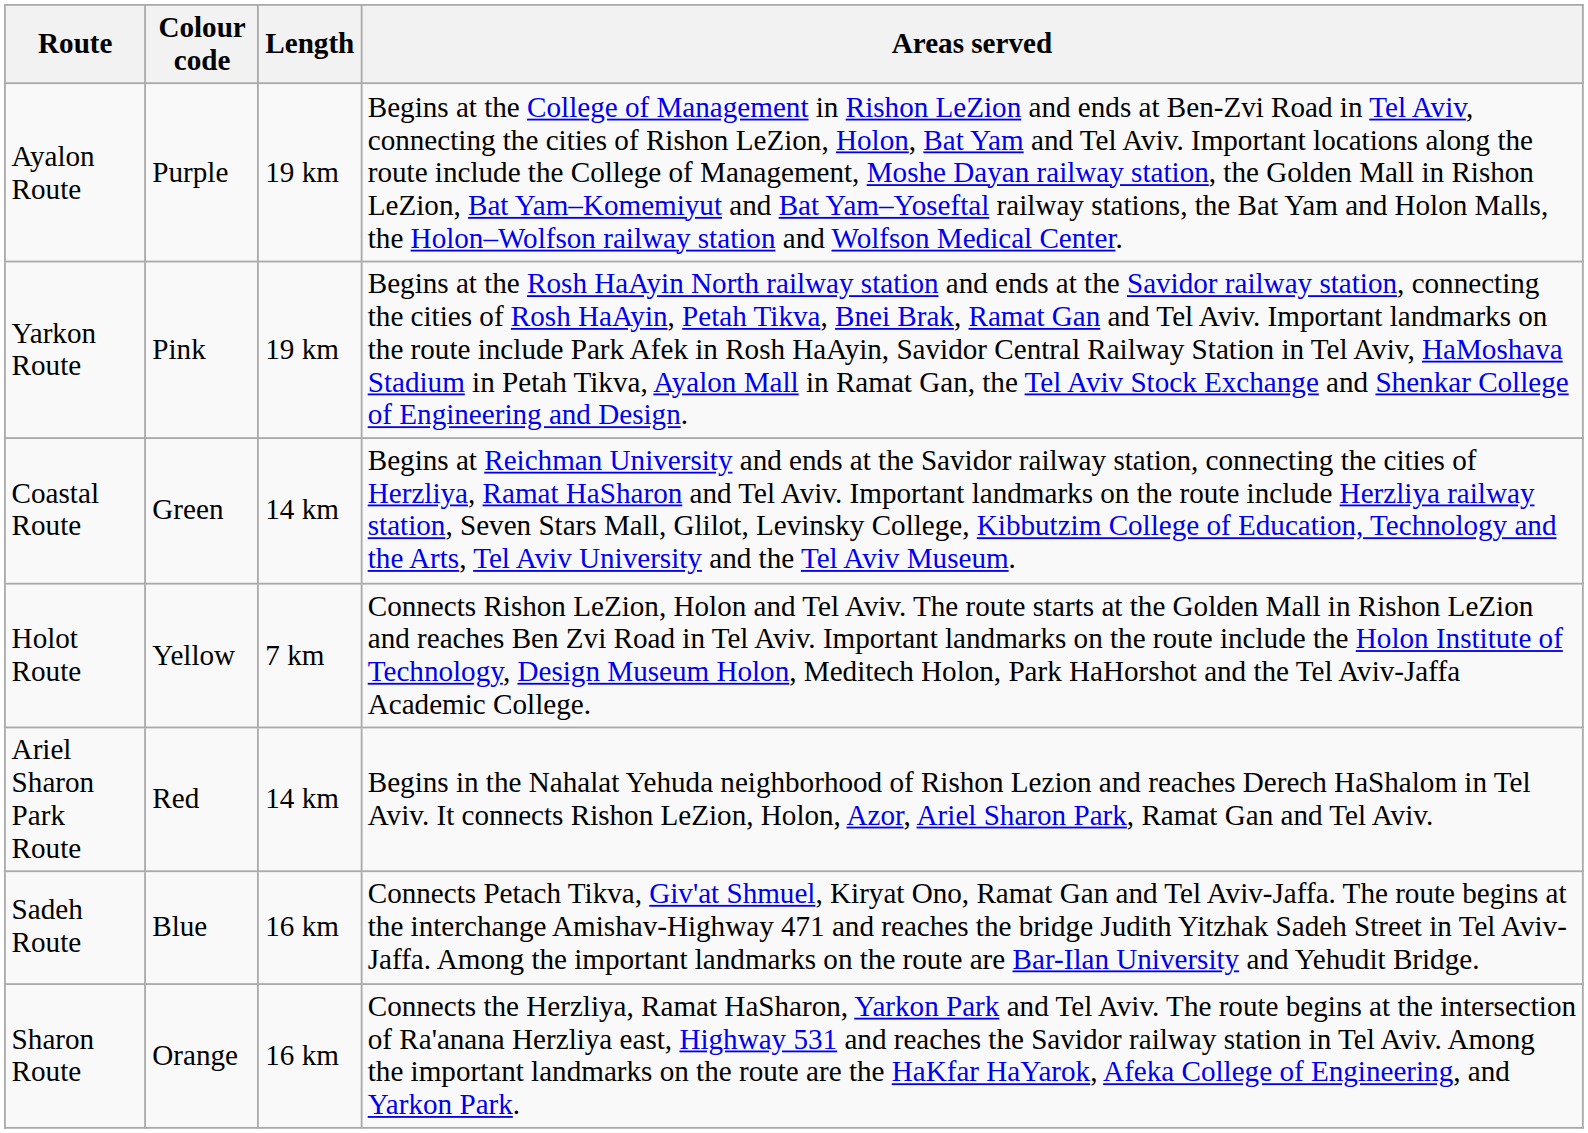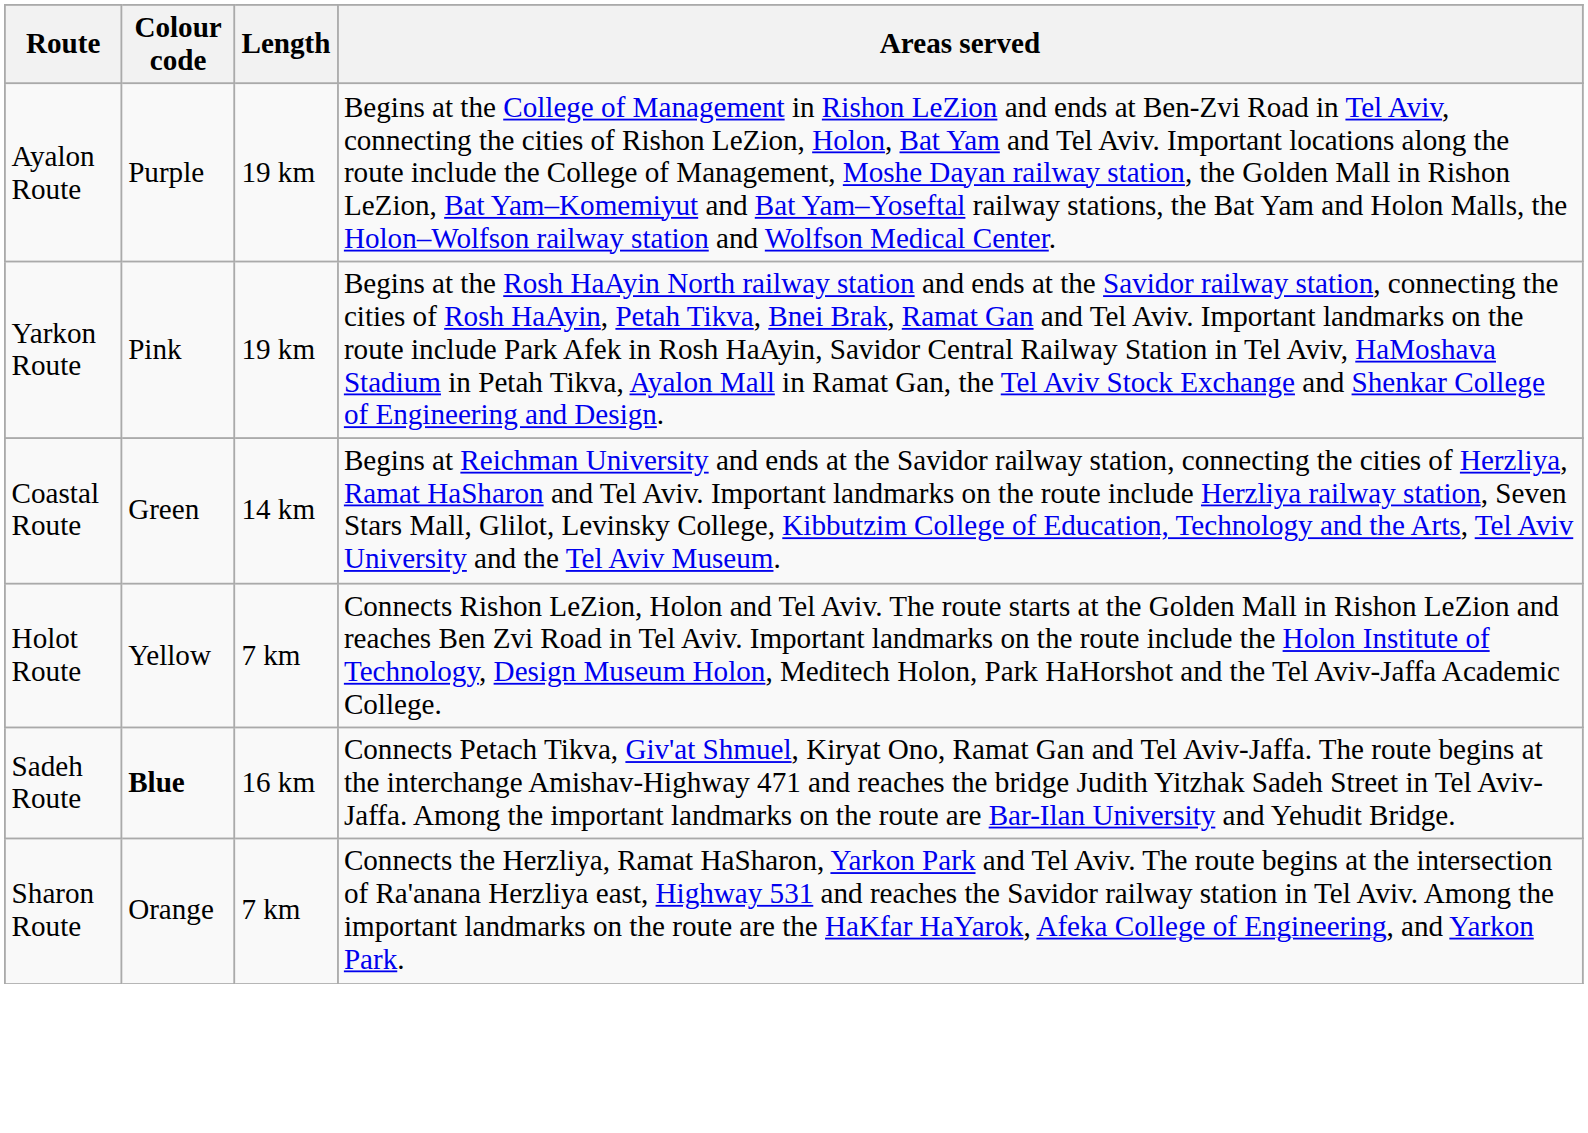 <table class="wikitable">
 <tr>
 <th>Route</th>
 <th>Colour code</th>
 <th>Length</th>
 <th>Areas served</th>
 </tr>
 <tr>
 <td>Ayalon Route</td>
 <td>Purple</td>
 <td>19 km</td>
 <td>Begins at the <a href='#'>College of Management</a> in <a href='#'>Rishon LeZion</a> and ends at Ben-Zvi Road in <a href='#'>Tel Aviv</a>, connecting the cities of Rishon LeZion, <a href='#'>Holon</a>, <a href='#'>Bat Yam</a> and Tel Aviv. Important locations along the route include the College of Management, <a href='#'>Moshe Dayan railway station</a>, the Golden Mall in Rishon LeZion, <a href='#'>Bat Yam–Komemiyut</a> and <a href='#'>Bat Yam–Yoseftal</a> railway stations, the Bat Yam and Holon Malls, the <a href='#'>Holon–Wolfson railway station</a> and <a href='#'>Wolfson Medical Center</a>.</td>
 </tr>
 <tr>
 <td>Yarkon Route</td>
 <td>Pink</td>
 <td>19 km</td>
 <td>Begins at the <a href='#'>Rosh HaAyin North railway station</a> and ends at the <a href='#'>Savidor railway station</a>, connecting the cities of <a href='#'>Rosh HaAyin</a>, <a href='#'>Petah Tikva</a>, <a href='#'>Bnei Brak</a>, <a href='#'>Ramat Gan</a> and Tel Aviv. Important landmarks on the route include Park Afek in Rosh HaAyin, Savidor Central Railway Station in Tel Aviv, <a href='#'>HaMoshava Stadium</a> in Petah Tikva, <a href='#'>Ayalon Mall</a> in Ramat Gan, the <a href='#'>Tel Aviv Stock Exchange</a> and <a href='#'>Shenkar College of Engineering and Design</a>.</td>
 </tr>
 <tr>
 <td>Coastal Route</td>
 <td>Green</td>
 <td>14 km</td>
 <td>Begins at <a href='#'>Reichman University</a> and ends at the Savidor railway station, connecting the cities of <a href='#'>Herzliya</a>, <a href='#'>Ramat HaSharon</a> and Tel Aviv. Important landmarks on the route include <a href='#'>Herzliya railway station</a>, Seven Stars Mall, Glilot, Levinsky College, <a href='#'>Kibbutzim College of Education, Technology and the Arts</a>, <a href='#'>Tel Aviv University</a> and the <a href='#'>Tel Aviv Museum</a>.</td>
 </tr>
 <tr>
 <td>Holot Route</td>
 <td>Yellow</td>
 <td>7 km</td>
 <td>Connects Rishon LeZion, Holon and Tel Aviv. The route starts at the Golden Mall in Rishon LeZion and reaches Ben Zvi Road in Tel Aviv. Important landmarks on the route include the <a href='#'>Holon Institute of Technology</a>, <a href='#'>Design Museum Holon</a>, Meditech Holon, Park HaHorshot and the Tel Aviv-Jaffa Academic College.</td>
 </tr>
 <tr>
-<td>Ariel Sharon Park Route</td>
-<td>Red</td>
-<td>14 km</td>
-<td>Begins in the Nahalat Yehuda neighborhood of Rishon Lezion and reaches Derech HaShalom in Tel Aviv. It connects Rishon LeZion, Holon, <a href='#'>Azor</a>, <a href='#'>Ariel Sharon Park</a>, Ramat Gan and Tel Aviv.</td>
-</tr>
-<tr>
 <td>Sadeh Route</td>
-<td>Blue</td>
+<td><strong>Blue</strong></td>
 <td>16 km</td>
 <td>Connects Petach Tikva, <a href='#'>Giv'at Shmuel</a>, Kiryat Ono, Ramat Gan and Tel Aviv-Jaffa. The route begins at the interchange Amishav-Highway 471 and reaches the bridge Judith Yitzhak Sadeh Street in Tel Aviv-Jaffa. Among the important landmarks on the route are <a href='#'>Bar-Ilan University</a> and Yehudit Bridge.</td>
 </tr>
 <tr>
 <td>Sharon Route</td>
 <td>Orange</td>
-<td>16 km</td>
+<td>7 km</td>
 <td>Connects the Herzliya, Ramat HaSharon, <a href='#'>Yarkon Park</a> and Tel Aviv. The route begins at the intersection of Ra'anana Herzliya east, <a href='#'>Highway 531</a> and reaches the Savidor railway station in Tel Aviv. Among the important landmarks on the route are the <a href='#'>HaKfar HaYarok</a>, <a href='#'>Afeka College of Engineering</a>, and <a href='#'>Yarkon Park</a>.</td>
 </tr>
 </table>
